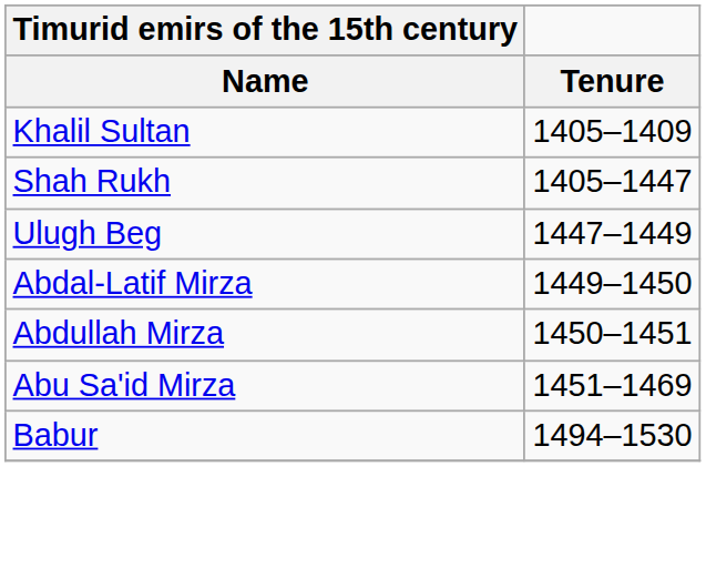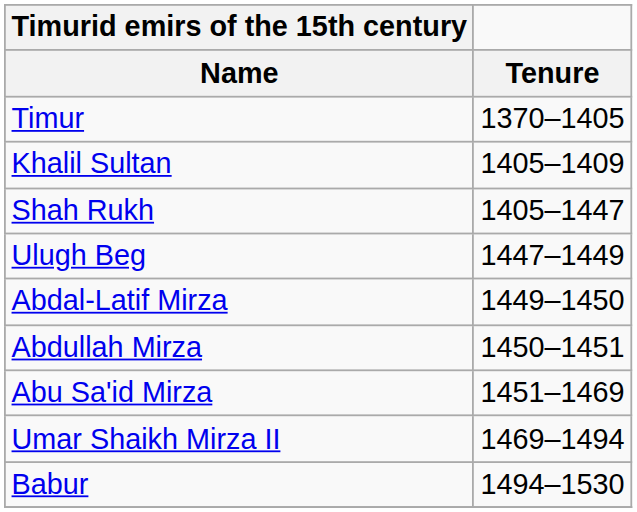 <table class="wikitable mw-collapsible mw-collapsed">
 <tr>
 <th>Timurid emirs of the 15th century</th>
 </tr>
 <tr>
 <th>Name</th>
 <th>Tenure</th>
+</tr>
+<tr>
+<td><a href='#'>Timur</a></td>
+<td>1370–1405</td>
 </tr>
 <tr>
 <td><a href='#'>Khalil Sultan</a></td>
 <td>1405–1409</td>
 </tr>
 <tr>
 <td><a href='#'>Shah Rukh</a></td>
 <td>1405–1447</td>
 </tr>
 <tr>
 <td><a href='#'>Ulugh Beg</a></td>
 <td>1447–1449</td>
 </tr>
 <tr>
 <td><a href='#'>Abdal-Latif Mirza</a></td>
 <td>1449–1450</td>
 </tr>
 <tr>
 <td><a href='#'>Abdullah Mirza</a></td>
 <td>1450–1451</td>
 </tr>
 <tr>
 <td><a href='#'>Abu Sa'id Mirza</a></td>
 <td>1451–1469</td>
 </tr>
 <tr>
+<td><a href='#'>Umar Shaikh Mirza II</a></td>
+<td>1469–1494</td>
+</tr>
+<tr>
 <td><a href='#'>Babur</a></td>
 <td>1494–1530</td>
 </tr>
 <tr>
 </tr>
 </table>
